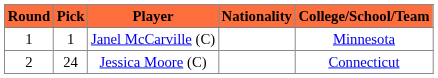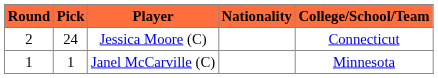 <table style="border-collapse: collapse;" border="1" cellpadding="3">
 <tr align="center">
 <td bgcolor="#FF6E3D"><span><strong>Round</strong></span></td>
 <td bgcolor="#FF6E3D"><span><strong>Pick</strong></span></td>
 <td bgcolor="#FF6E3D"><span><strong>Player</strong></span></td>
 <td bgcolor="#FF6E3D"><span><strong>Nationality</strong></span></td>
 <td bgcolor="#FF6E3D"><span><strong>College/School/Team</strong></span></td>
 </tr>
 <tr align="center">
+<td>2</td>
+<td>24</td>
+<td><a href='#'>Jessica Moore</a> (C)</td>
+<td></td>
+<td><a href='#'>Connecticut</a></td>
+</tr>
+<tr align="center">
 <td>1</td>
 <td>1</td>
 <td><a href='#'>Janel McCarville</a> (C)</td>
 <td></td>
 <td><a href='#'>Minnesota</a></td>
 </tr>
-<tr align="center">
-<td>2</td>
-<td>24</td>
-<td><a href='#'>Jessica Moore</a> (C)</td>
-<td></td>
-<td><a href='#'>Connecticut</a></td>
-</tr>
 </table>
